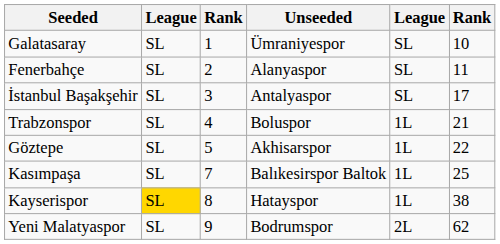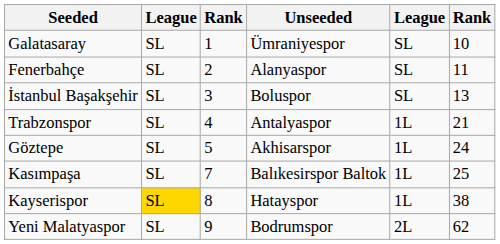 <table class="wikitable">
 <tr>
 <th>Seeded</th>
 <th>League</th>
 <th>Rank</th>
 <th>Unseeded</th>
 <th>League</th>
 <th>Rank</th>
 </tr>
 <tr>
 <td>Galatasaray</td>
 <td>SL</td>
 <td>1</td>
 <td>Ümraniyespor</td>
 <td>SL</td>
 <td>10</td>
 </tr>
 <tr>
 <td>Fenerbahçe</td>
 <td>SL</td>
 <td>2</td>
 <td>Alanyaspor</td>
 <td>SL</td>
 <td>11</td>
 </tr>
 <tr>
 <td>İstanbul Başakşehir</td>
 <td>SL</td>
 <td>3</td>
-<td>Antalyaspor</td>
+<td>Boluspor</td>
 <td>SL</td>
-<td>17</td>
+<td>13</td>
 </tr>
 <tr>
 <td>Trabzonspor</td>
 <td>SL</td>
 <td>4</td>
-<td>Boluspor</td>
+<td>Antalyaspor</td>
 <td>1L</td>
 <td>21</td>
 </tr>
 <tr>
 <td>Göztepe</td>
 <td>SL</td>
 <td>5</td>
 <td>Akhisarspor</td>
 <td>1L</td>
-<td>22</td>
+<td>24</td>
 </tr>
 <tr>
 <td>Kasımpaşa</td>
 <td>SL</td>
 <td>7</td>
 <td>Balıkesirspor Baltok</td>
 <td>1L</td>
 <td>25</td>
 </tr>
 <tr>
 <td>Kayserispor</td>
 <td style="background: gold;">SL</td>
 <td>8</td>
 <td>Hatayspor</td>
 <td>1L</td>
 <td>38</td>
 </tr>
 <tr>
 <td>Yeni Malatyaspor</td>
 <td>SL</td>
 <td>9</td>
 <td>Bodrumspor</td>
 <td>2L</td>
 <td>62</td>
 </tr>
 </table>
